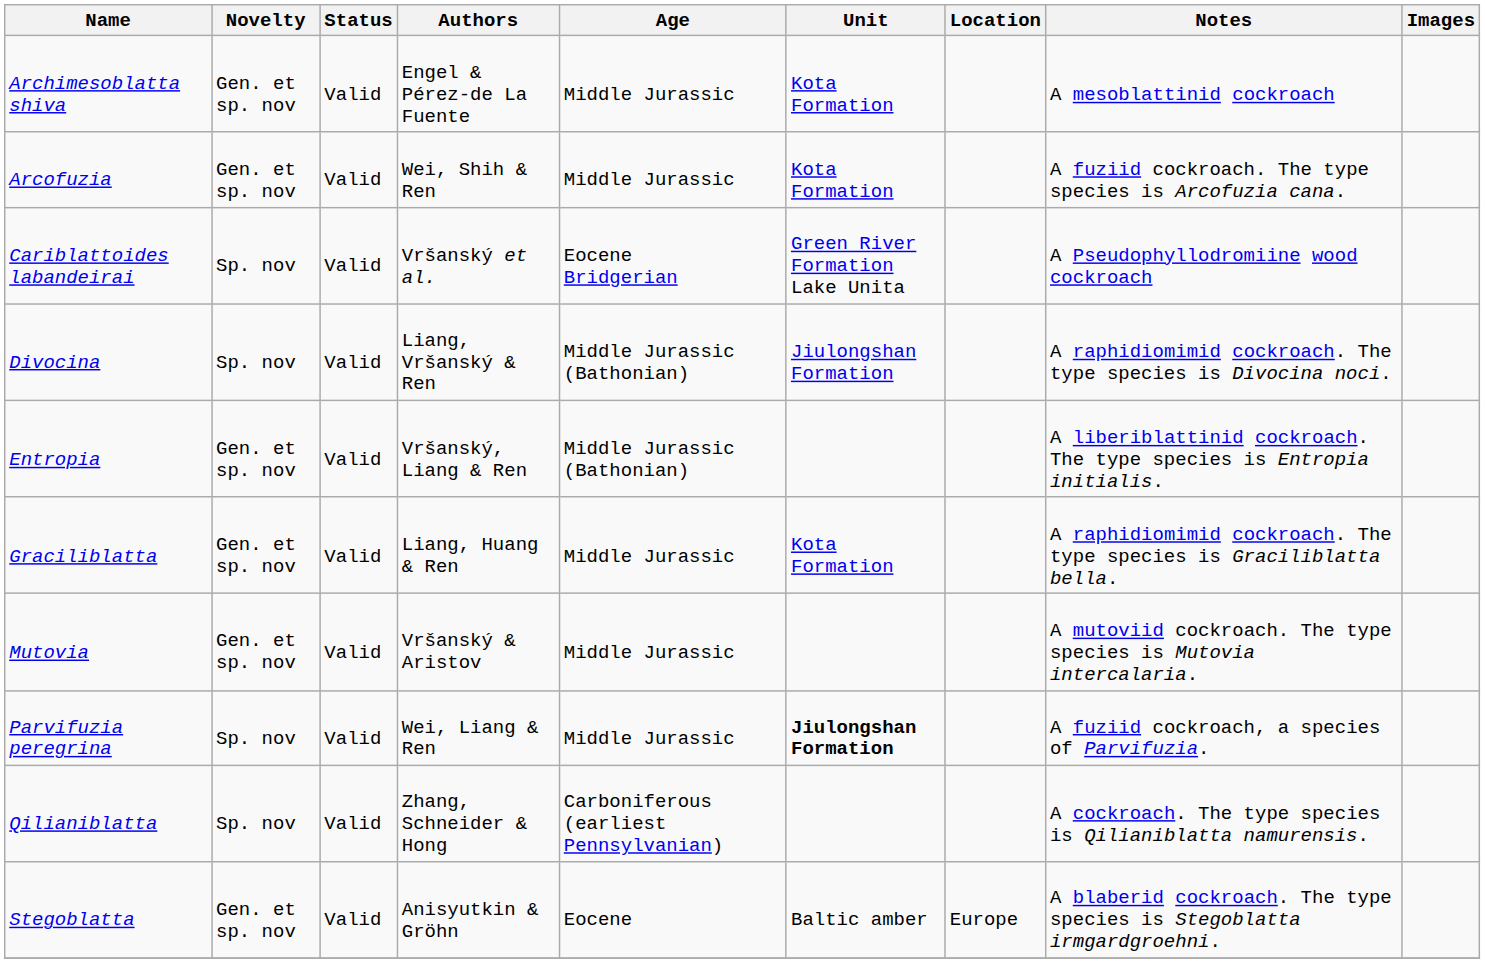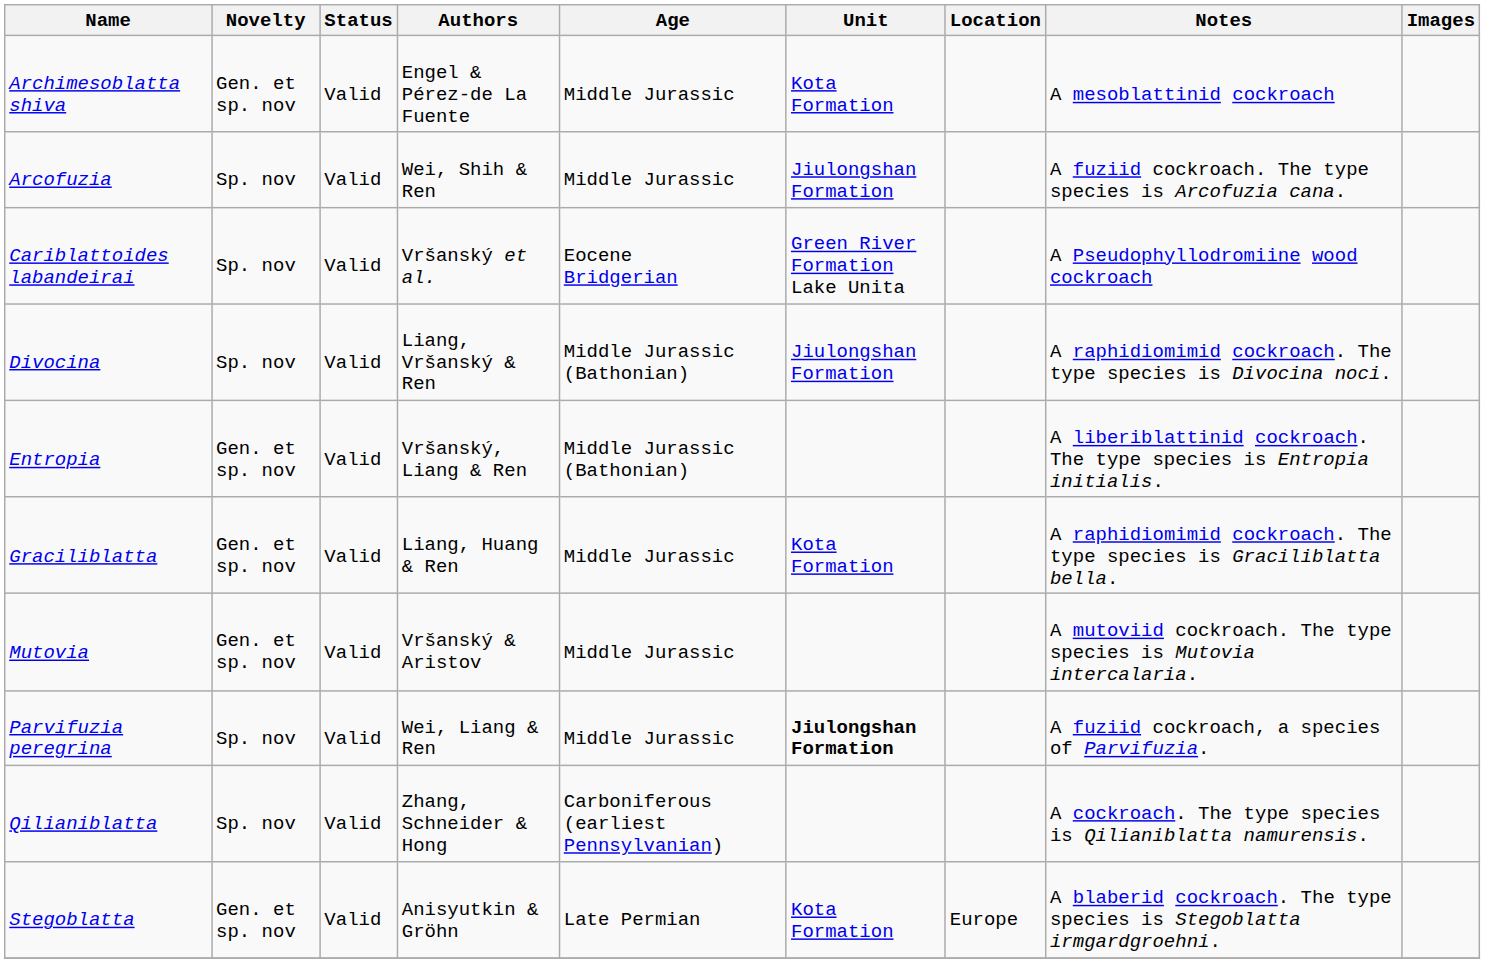 <table class="wikitable sortable" align="center" width="80%">
 <tr>
 <th>Name</th>
 <th>Novelty</th>
 <th>Status</th>
 <th>Authors</th>
 <th>Age</th>
 <th>Unit</th>
 <th>Location</th>
 <th>Notes</th>
 <th>Images</th>
 </tr>
 <tr>
 <td><br><em><a href='#'>Archimesoblatta shiva</a></em></td>
 <td><br>Gen. et sp. nov</td>
 <td><br>Valid</td>
 <td><br>Engel & Pérez-de La Fuente</td>
 <td><br>Middle Jurassic</td>
 <td><br><a href='#'>Kota Formation</a></td>
 <td><br></td>
 <td><br>A <a href='#'>mesoblattinid</a> <a href='#'>cockroach</a></td>
 <td></td>
 </tr>
 <tr>
 <td><br><em><a href='#'>Arcofuzia</a></em></td>
-<td><br>Gen. et sp. nov</td>
+<td><br>Sp. nov</td>
 <td><br>Valid</td>
 <td><br>Wei, Shih & Ren</td>
 <td><br>Middle Jurassic</td>
-<td><br><a href='#'>Kota Formation</a></td>
+<td><br><a href='#'>Jiulongshan Formation</a></td>
 <td><br></td>
 <td><br>A <a href='#'>fuziid</a> cockroach. The type species is <em>Arcofuzia cana</em>.</td>
 <td></td>
 </tr>
 <tr>
 <td><br><em><a href='#'>Cariblattoides labandeirai</a></em></td>
 <td><br>Sp. nov</td>
 <td><br>Valid</td>
 <td><br>Vršanský <em>et al.</em></td>
 <td><br>Eocene<br><a href='#'>Bridgerian</a></td>
 <td><br><a href='#'>Green River Formation</a><br>Lake Unita</td>
 <td><br><br></td>
 <td><br>A <a href='#'>Pseudophyllodromiine</a> <a href='#'>wood cockroach</a></td>
 <td></td>
 </tr>
 <tr>
 <td><br><em><a href='#'>Divocina</a></em></td>
 <td><br>Sp. nov</td>
 <td><br>Valid</td>
 <td><br>Liang, Vršanský & Ren</td>
 <td><br>Middle Jurassic (Bathonian)</td>
 <td><br><a href='#'>Jiulongshan Formation</a></td>
 <td><br></td>
 <td><br>A <a href='#'>raphidiomimid</a> <a href='#'>cockroach</a>. The type species is <em>Divocina noci</em>.</td>
 <td></td>
 </tr>
 <tr>
 <td><br><em><a href='#'>Entropia</a></em></td>
 <td><br>Gen. et sp. nov</td>
 <td><br>Valid</td>
 <td><br>Vršanský, Liang & Ren</td>
 <td><br>Middle Jurassic (Bathonian)</td>
 <td></td>
 <td><br></td>
 <td><br>A <a href='#'>liberiblattinid</a> <a href='#'>cockroach</a>. The type species is <em>Entropia initialis</em>.</td>
 <td></td>
 </tr>
 <tr>
 <td><br><em><a href='#'>Graciliblatta</a></em></td>
 <td><br>Gen. et sp. nov</td>
 <td><br>Valid</td>
 <td><br>Liang, Huang & Ren</td>
 <td><br>Middle Jurassic</td>
 <td><br><a href='#'>Kota Formation</a></td>
 <td><br></td>
 <td><br>A <a href='#'>raphidiomimid</a> <a href='#'>cockroach</a>. The type species is <em>Graciliblatta bella</em>.</td>
 <td></td>
 </tr>
 <tr>
 <td><br><em><a href='#'>Mutovia</a></em></td>
 <td><br>Gen. et sp. nov</td>
 <td><br>Valid</td>
 <td><br>Vršanský & Aristov</td>
 <td><br>Middle Jurassic</td>
 <td></td>
 <td><br></td>
 <td><br>A <a href='#'>mutoviid</a> cockroach. The type species is <em>Mutovia intercalaria</em>.</td>
 <td></td>
 </tr>
 <tr>
 <td><br><em><a href='#'>Parvifuzia peregrina</a></em></td>
 <td><br>Sp. nov</td>
 <td><br>Valid</td>
 <td><br>Wei, Liang & Ren</td>
 <td><br>Middle Jurassic</td>
 <td><strong><br>Jiulongshan Formation</strong></td>
 <td><br></td>
 <td><br>A <a href='#'>fuziid</a> cockroach, a species of <em><a href='#'>Parvifuzia</a></em>.</td>
 <td></td>
 </tr>
 <tr>
 <td><br><em><a href='#'>Qilianiblatta</a></em></td>
 <td><br>Sp. nov</td>
 <td><br>Valid</td>
 <td><br>Zhang, Schneider & Hong</td>
 <td><br>Carboniferous (earliest <a href='#'>Pennsylvanian</a>)</td>
 <td></td>
 <td><br></td>
 <td><br>A <a href='#'>cockroach</a>. The type species is <em>Qilianiblatta namurensis</em>.</td>
 <td></td>
 </tr>
 <tr>
 <td><br><em><a href='#'>Stegoblatta</a></em></td>
 <td><br>Gen. et sp. nov</td>
 <td><br>Valid</td>
 <td><br>Anisyutkin & Gröhn</td>
-<td><br>Eocene</td>
-<td><br>Baltic amber</td>
+<td><br>Late Permian</td>
+<td><br><a href='#'>Kota Formation</a></td>
 <td><br>Europe</td>
 <td><br>A <a href='#'>blaberid</a> <a href='#'>cockroach</a>. The type species is <em>Stegoblatta irmgardgroehni</em>.</td>
 <td></td>
 </tr>
 <tr>
 </tr>
 </table>
